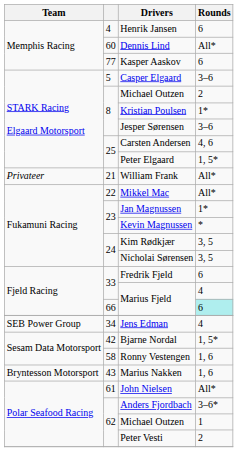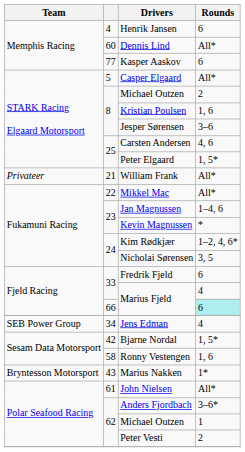 <table class="wikitable" style="font-size: 85%;">
 <tr>
 <th>Team</th>
 <th></th>
 <th>Drivers</th>
 <th>Rounds</th>
 </tr>
 <tr>
 <td rowspan=3> Memphis Racing</td>
 <td>4</td>
 <td> Henrik Jansen</td>
 <td>6</td>
 </tr>
 <tr>
 <td>60</td>
 <td> <a href='#'>Dennis Lind</a></td>
 <td>All*</td>
 </tr>
 <tr>
 <td>77</td>
 <td> Kasper Aaskov</td>
 <td>6</td>
 </tr>
 <tr>
 <td rowspan=6> <a href='#'>STARK Racing</a><br><br> <a href='#'>Elgaard Motorsport</a></td>
 <td>5</td>
 <td> <a href='#'>Casper Elgaard</a></td>
-<td>3–6</td>
+<td>All*</td>
 </tr>
 <tr>
 <td rowspan=3>8</td>
 <td> Michael Outzen</td>
 <td>2</td>
 </tr>
 <tr>
 <td> <a href='#'>Kristian Poulsen</a></td>
-<td>1*</td>
+<td>1, 6</td>
 </tr>
 <tr>
 <td> Jesper Sørensen</td>
 <td>3–6</td>
 </tr>
 <tr>
 <td rowspan=2>25</td>
 <td> Carsten Andersen</td>
 <td>4, 6</td>
 </tr>
 <tr>
 <td> Peter Elgaard</td>
 <td>1, 5*</td>
 </tr>
 <tr>
 <td><em>Privateer</em></td>
 <td>21</td>
 <td> William Frank</td>
 <td>All*</td>
 </tr>
 <tr>
 <td rowspan=5> Fukamuni Racing</td>
 <td>22</td>
 <td> <a href='#'>Mikkel Mac</a></td>
 <td>All*</td>
 </tr>
 <tr>
 <td rowspan=2>23</td>
 <td> <a href='#'>Jan Magnussen</a></td>
-<td>1*</td>
+<td>1–4, 6</td>
 </tr>
 <tr>
 <td> <a href='#'>Kevin Magnussen</a></td>
 <td>*</td>
 </tr>
 <tr>
 <td rowspan=2>24</td>
 <td> Kim Rødkjær</td>
-<td>3, 5</td>
+<td>1–2, 4, 6*</td>
 </tr>
 <tr>
 <td> Nicholai Sørensen</td>
 <td>3, 5</td>
 </tr>
 <tr>
 <td rowspan=3> Fjeld Racing</td>
 <td rowspan=2>33</td>
 <td> Fredrik Fjeld</td>
 <td>6</td>
 </tr>
 <tr>
 <td rowspan=2> Marius Fjeld</td>
 <td>4</td>
 </tr>
 <tr>
 <td>66</td>
 <td style="background: paleturquoise;">6</td>
 </tr>
 <tr>
 </tr>
 <tr>
 <td> SEB Power Group</td>
 <td>34</td>
 <td> <a href='#'>Jens Edman</a></td>
 <td>4</td>
 </tr>
 <tr>
 <td rowspan=2> Sesam Data Motorsport</td>
 <td>42</td>
 <td> Bjarne Nordal</td>
 <td>1, 5*</td>
 </tr>
 <tr>
 <td>58</td>
 <td> Ronny Vestengen</td>
 <td>1, 6</td>
 </tr>
 <tr>
 <td> Bryntesson Motorsport</td>
 <td>43</td>
 <td> Marius Nakken</td>
-<td>1, 6</td>
+<td>1*</td>
 </tr>
 <tr>
 <td rowspan=4> <a href='#'>Polar Seafood Racing</a></td>
 <td>61</td>
 <td> <a href='#'>John Nielsen</a></td>
 <td>All*</td>
 </tr>
 <tr>
 <td rowspan=3>62</td>
 <td> <a href='#'>Anders Fjordbach</a></td>
 <td>3–6*</td>
 </tr>
 <tr>
 <td> Michael Outzen</td>
 <td>1</td>
 </tr>
 <tr>
 <td> Peter Vesti</td>
 <td>2</td>
 </tr>
 <tr>
 </tr>
 </table>
